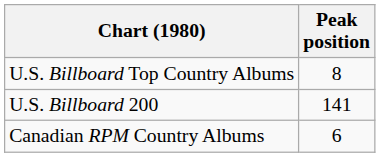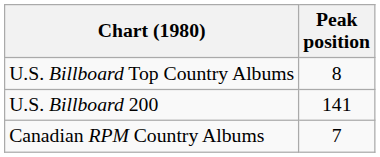 <table class="wikitable">
 <tr>
 <th>Chart (1980)</th>
 <th>Peak<br>position</th>
 </tr>
 <tr>
 <td>U.S. <em>Billboard</em> Top Country Albums</td>
 <td align="center">8</td>
 </tr>
 <tr>
 <td>U.S. <em>Billboard</em> 200</td>
 <td align="center">141</td>
 </tr>
 <tr>
 <td>Canadian <em>RPM</em> Country Albums</td>
-<td align="center">6</td>
+<td align="center">7</td>
 </tr>
 </table>
